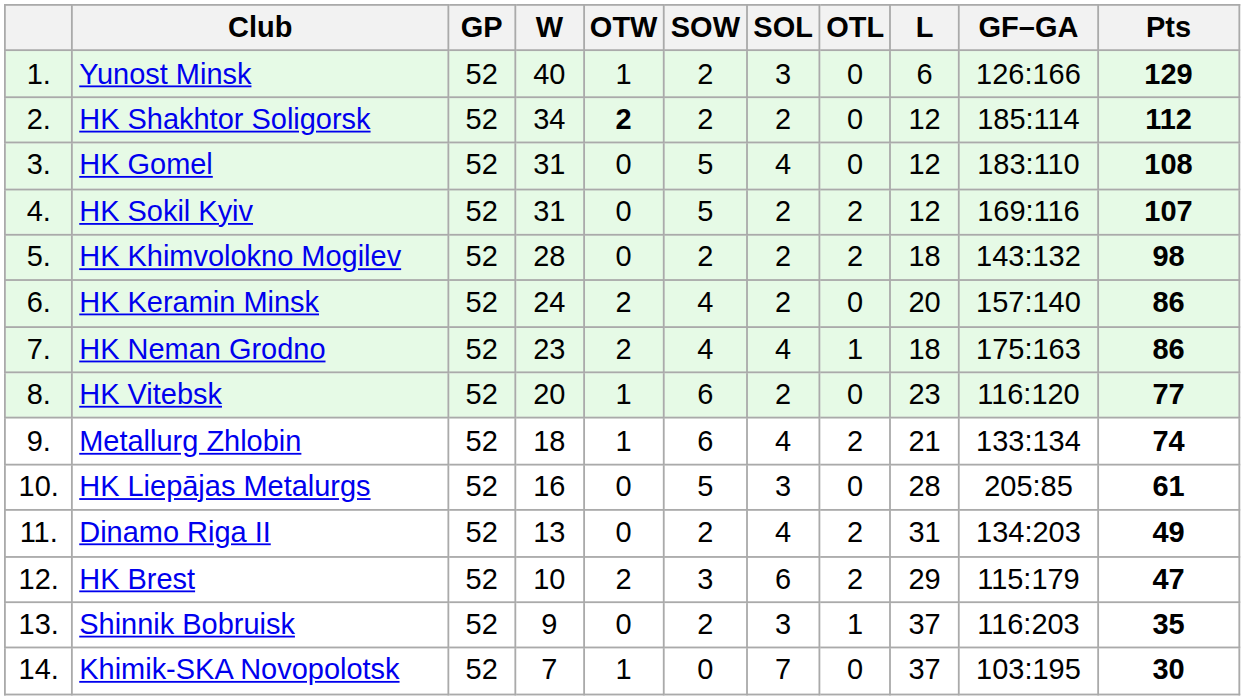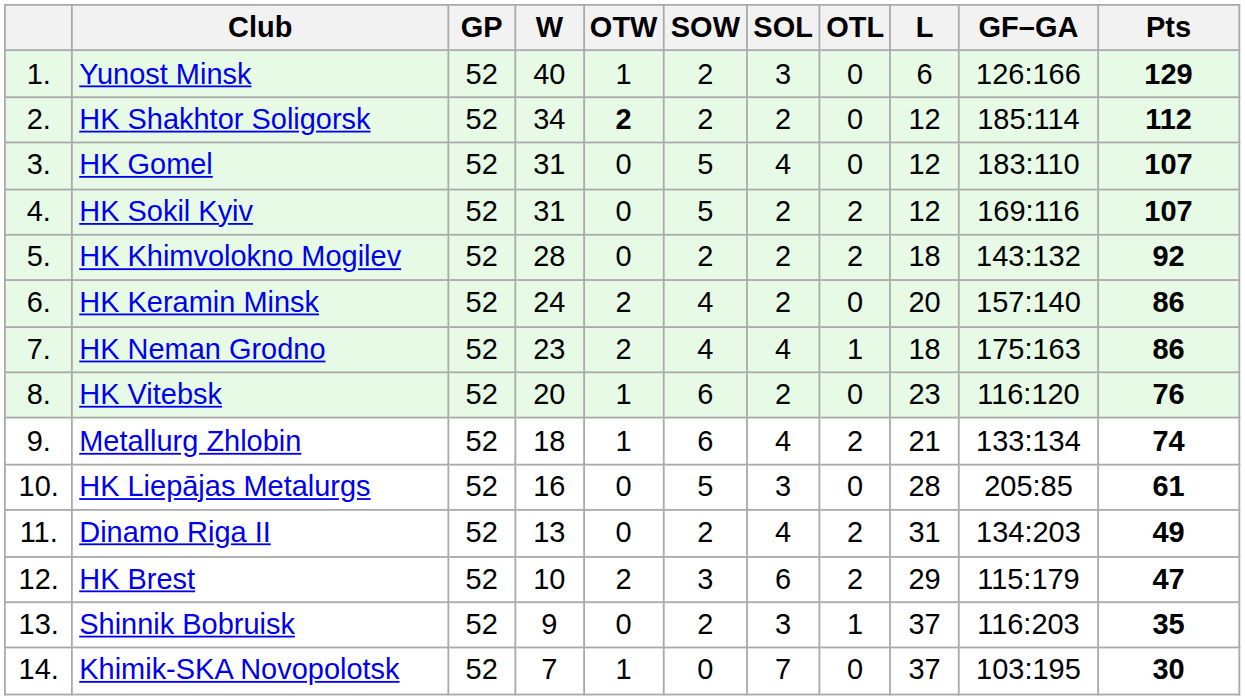 <table class="wikitable">
 <tr>
 <th width="30"></th>
 <th width="200">Club</th>
 <th width="30">GP</th>
 <th width="30">W</th>
 <th width="30">OTW</th>
 <th width="30">SOW</th>
 <th width="30">SOL</th>
 <th width="30">OTL</th>
 <th width="30">L</th>
 <th width="70">GF–GA</th>
 <th width="70">Pts</th>
 </tr>
 <tr bgcolor="#e6fae6" align="center">
 <td>1.</td>
 <td align="left"> <a href='#'>Yunost Minsk</a></td>
 <td>52</td>
 <td>40</td>
 <td>1</td>
 <td>2</td>
 <td>3</td>
 <td>0</td>
 <td>6</td>
 <td>126:166</td>
 <td><strong>129</strong></td>
 </tr>
 <tr bgcolor="#e6fae6" align="center">
 <td>2.</td>
 <td align="left"> <a href='#'>HK Shakhtor Soligorsk</a></td>
 <td>52</td>
 <td>34</td>
 <td><strong>2</strong></td>
 <td>2</td>
 <td>2</td>
 <td>0</td>
 <td>12</td>
 <td>185:114</td>
 <td><strong>112</strong></td>
 </tr>
 <tr bgcolor="#e6fae6" align="center">
 <td>3.</td>
 <td align="left"> <a href='#'>HK Gomel</a></td>
 <td>52</td>
 <td>31</td>
 <td>0</td>
 <td>5</td>
 <td>4</td>
 <td>0</td>
 <td>12</td>
 <td>183:110</td>
-<td><strong>108</strong></td>
+<td><strong>107</strong></td>
 </tr>
 <tr bgcolor="#e6fae6" align="center">
 <td>4.</td>
 <td align="left"> <a href='#'>HK Sokil Kyiv</a></td>
 <td>52</td>
 <td>31</td>
 <td>0</td>
 <td>5</td>
 <td>2</td>
 <td>2</td>
 <td>12</td>
 <td>169:116</td>
 <td><strong>107</strong></td>
 </tr>
 <tr bgcolor="#e6fae6" align="center">
 <td>5.</td>
 <td align="left"> <a href='#'>HK Khimvolokno Mogilev</a></td>
 <td>52</td>
 <td>28</td>
 <td>0</td>
 <td>2</td>
 <td>2</td>
 <td>2</td>
 <td>18</td>
 <td>143:132</td>
-<td><strong>98</strong></td>
+<td><strong>92</strong></td>
 </tr>
 <tr bgcolor="#e6fae6" align="center">
 <td>6.</td>
 <td align="left"> <a href='#'>HK Keramin Minsk</a></td>
 <td>52</td>
 <td>24</td>
 <td>2</td>
 <td>4</td>
 <td>2</td>
 <td>0</td>
 <td>20</td>
 <td>157:140</td>
 <td><strong>86</strong></td>
 </tr>
 <tr bgcolor="#e6fae6" align="center">
 <td>7.</td>
 <td align="left"> <a href='#'>HK Neman Grodno</a></td>
 <td>52</td>
 <td>23</td>
 <td>2</td>
 <td>4</td>
 <td>4</td>
 <td>1</td>
 <td>18</td>
 <td>175:163</td>
 <td><strong>86</strong></td>
 </tr>
 <tr bgcolor="#e6fae6" align="center">
 <td>8.</td>
 <td align="left"> <a href='#'>HK Vitebsk</a></td>
 <td>52</td>
 <td>20</td>
 <td>1</td>
 <td>6</td>
 <td>2</td>
 <td>0</td>
 <td>23</td>
 <td>116:120</td>
-<td><strong>77</strong></td>
+<td><strong>76</strong></td>
 </tr>
 <tr bgcolor="#FFFFFF" align="center">
 <td>9.</td>
 <td align="left"> <a href='#'>Metallurg Zhlobin</a></td>
 <td>52</td>
 <td>18</td>
 <td>1</td>
 <td>6</td>
 <td>4</td>
 <td>2</td>
 <td>21</td>
 <td>133:134</td>
 <td><strong>74</strong></td>
 </tr>
 <tr bgcolor="#FFFFFF" align="center">
 <td>10.</td>
 <td align="left"> <a href='#'>HK Liepājas Metalurgs</a></td>
 <td>52</td>
 <td>16</td>
 <td>0</td>
 <td>5</td>
 <td>3</td>
 <td>0</td>
 <td>28</td>
 <td>205:85</td>
 <td><strong>61</strong></td>
 </tr>
 <tr bgcolor="#FFFFFF" align="center">
 <td>11.</td>
 <td align="left"> <a href='#'>Dinamo Riga II</a></td>
 <td>52</td>
 <td>13</td>
 <td>0</td>
 <td>2</td>
 <td>4</td>
 <td>2</td>
 <td>31</td>
 <td>134:203</td>
 <td><strong>49</strong></td>
 </tr>
 <tr bgcolor="#FFFFFF" align="center">
 <td>12.</td>
 <td align="left"> <a href='#'>HK Brest</a></td>
 <td>52</td>
 <td>10</td>
 <td>2</td>
 <td>3</td>
 <td>6</td>
 <td>2</td>
 <td>29</td>
 <td>115:179</td>
 <td><strong>47</strong></td>
 </tr>
 <tr bgcolor="#FFFFFF" align="center">
 <td>13.</td>
 <td align="left"> <a href='#'>Shinnik Bobruisk</a></td>
 <td>52</td>
 <td>9</td>
 <td>0</td>
 <td>2</td>
 <td>3</td>
 <td>1</td>
 <td>37</td>
 <td>116:203</td>
 <td><strong>35</strong></td>
 </tr>
 <tr bgcolor="#FFFFFF" align="center">
 <td>14.</td>
 <td align="left"> <a href='#'>Khimik-SKA Novopolotsk</a></td>
 <td>52</td>
 <td>7</td>
 <td>1</td>
 <td>0</td>
 <td>7</td>
 <td>0</td>
 <td>37</td>
 <td>103:195</td>
 <td><strong>30</strong></td>
 </tr>
 </table>
